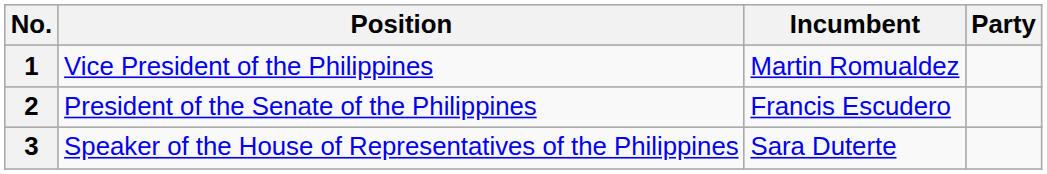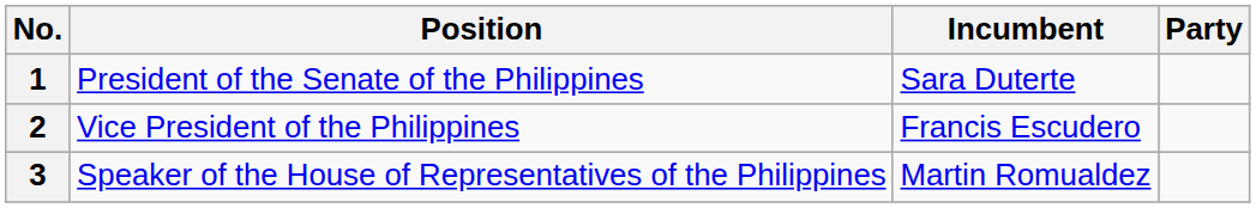 <table class="wikitable">
 <tr>
 <th><abbr>No.</abbr></th>
 <th>Position</th>
 <th>Incumbent</th>
 <th colspan="2">Party</th>
 </tr>
 <tr>
 <th>1</th>
-<td><a href='#'>Vice President of the Philippines</a></td>
-<td><a href='#'>Martin Romualdez</a></td>
+<td><a href='#'>President of the Senate of the Philippines</a></td>
+<td><a href='#'>Sara Duterte</a></td>
 <td></td>
 </tr>
 <tr>
 <th>2</th>
-<td><a href='#'>President of the Senate of the Philippines</a></td>
+<td><a href='#'>Vice President of the Philippines</a></td>
 <td><a href='#'>Francis Escudero</a></td>
 <td></td>
 </tr>
 <tr>
 <th>3</th>
 <td><a href='#'>Speaker of the House of Representatives of the Philippines</a></td>
-<td><a href='#'>Sara Duterte</a></td>
+<td><a href='#'>Martin Romualdez</a></td>
 <td></td>
 </tr>
 </table>
